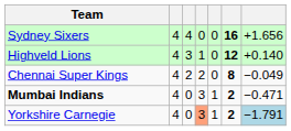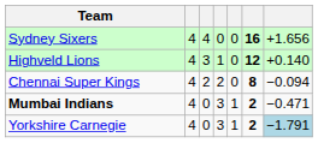 <table class="wikitable" style="text-align: center;">
 <tr>
 <th style="width:200px;">Team</th>
 <th></th>
 <th></th>
 <th></th>
 <th></th>
 <th></th>
 <th></th>
 </tr>
 <tr style="background:#cfc;">
 <td align=left><a href='#'>Sydney Sixers</a></td>
 <td>4</td>
 <td>4</td>
 <td>0</td>
 <td>0</td>
 <td><strong>16</strong></td>
 <td>+1.656</td>
 </tr>
 <tr style="background:#cfc;">
 <td align=left><a href='#'>Highveld Lions</a></td>
 <td>4</td>
 <td>3</td>
 <td>1</td>
 <td>0</td>
 <td><strong>12</strong></td>
 <td>+0.140</td>
 </tr>
 <tr>
 <td align=left><a href='#'>Chennai Super Kings</a></td>
 <td>4</td>
 <td>2</td>
 <td>2</td>
 <td>0</td>
 <td><strong>8</strong></td>
-<td>−0.049</td>
+<td>−0.094</td>
 </tr>
 <tr>
 <td align=left><strong>Mumbai Indians</strong></td>
 <td>4</td>
 <td>0</td>
 <td>3</td>
 <td>1</td>
 <td><strong>2</strong></td>
 <td>−0.471</td>
 </tr>
 <tr>
 <td align=left><a href='#'>Yorkshire Carnegie</a></td>
 <td>4</td>
 <td>0</td>
-<td style="background: lightsalmon;">3</td>
+<td>3</td>
 <td>1</td>
 <td><strong>2</strong></td>
 <td style="background: lightblue;">−1.791</td>
 </tr>
 </table>
